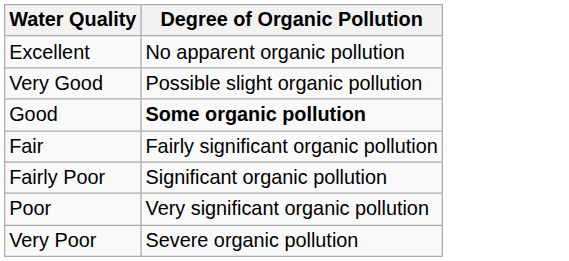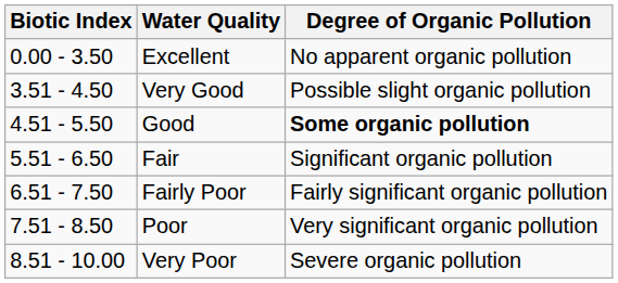 <table class="wikitable">
 <tr>
+<th>Biotic Index</th>
 <th>Water Quality</th>
 <th>Degree of Organic Pollution</th>
 </tr>
 <tr>
+<td>0.00 - 3.50</td>
 <td>Excellent</td>
 <td>No apparent organic pollution</td>
 </tr>
 <tr>
+<td>3.51 - 4.50</td>
 <td>Very Good</td>
 <td>Possible slight organic pollution</td>
 </tr>
 <tr>
+<td>4.51 - 5.50</td>
 <td>Good</td>
 <td><strong>Some organic pollution</strong></td>
 </tr>
 <tr>
+<td>5.51 - 6.50</td>
 <td>Fair</td>
+<td>Significant organic pollution</td>
+</tr>
+<tr>
+<td>6.51 - 7.50</td>
+<td>Fairly Poor</td>
 <td>Fairly significant organic pollution</td>
 </tr>
 <tr>
-<td>Fairly Poor</td>
-<td>Significant organic pollution</td>
-</tr>
-<tr>
+<td>7.51 - 8.50</td>
 <td>Poor</td>
 <td>Very significant organic pollution</td>
 </tr>
 <tr>
+<td>8.51 - 10.00</td>
 <td>Very Poor</td>
 <td>Severe organic pollution</td>
 </tr>
 </table>
